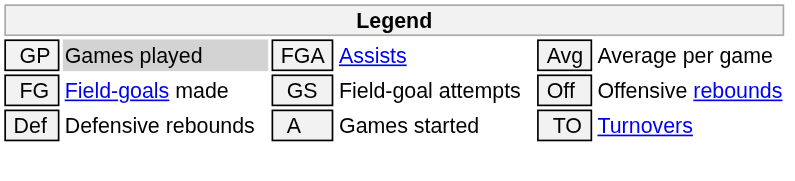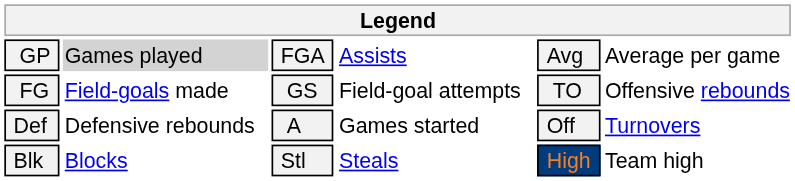 <table class="toccolours" style="font-size: 80%; white-space: nowrap;">
 <tr>
 <th colspan="6" style="background-color: #F2F2F2; border: 1px solid #AAAAAA;">Legend</th>
 </tr>
 <tr>
 <td style="background-color: #F2F2F2; border: 1px solid black;">  GP </td>
 <td style="background: lightgrey;">Games played</td>
 <td style="background-color: #F2F2F2; border: 1px solid black"> FGA </td>
 <td style="padding-right: 8px"><a href='#'>Assists</a></td>
 <td style="background-color: #F2F2F2; border: 1px solid black"> Avg </td>
 <td>Average per game</td>
 </tr>
 <tr>
 <td style="background-color: #F2F2F2; border: 1px solid black">  FG </td>
 <td style="padding-right: 8px"><a href='#'>Field-goals</a> made</td>
 <td style="background-color: #F2F2F2; border: 1px solid black">  GS </td>
 <td style="padding-right: 8px">Field-goal attempts</td>
-<td style="background-color: #F2F2F2; border: 1px solid black;"> Off </td>
+<td style="background-color: #F2F2F2; border: 1px solid black">  TO</td>
 <td>Offensive <a href='#'>rebounds</a></td>
 </tr>
 <tr>
 <td style="background-color: #F2F2F2; border: 1px solid black;"> Def </td>
 <td style="padding-right: 8px">Defensive rebounds</td>
 <td style="background-color: #F2F2F2; border: 1px solid black">  A </td>
 <td>Games started</td>
-<td style="background-color: #F2F2F2; border: 1px solid black">  TO</td>
+<td style="background-color: #F2F2F2; border: 1px solid black;"> Off </td>
 <td><a href='#'>Turnovers</a></td>
+</tr>
+<tr>
+<td style="background-color: #F2F2F2; border: 1px solid black;"> Blk </td>
+<td><a href='#'>Blocks</a></td>
+<td style="background-color: #F2F2F2; border: 1px solid black"> Stl </td>
+<td><a href='#'>Steals</a></td>
+<td style="background:#003C7D; color:#F47F24;; border: 1px solid black"> High </td>
+<td>Team high</td>
 </tr>
 <tr>
 </tr>
 </table>
